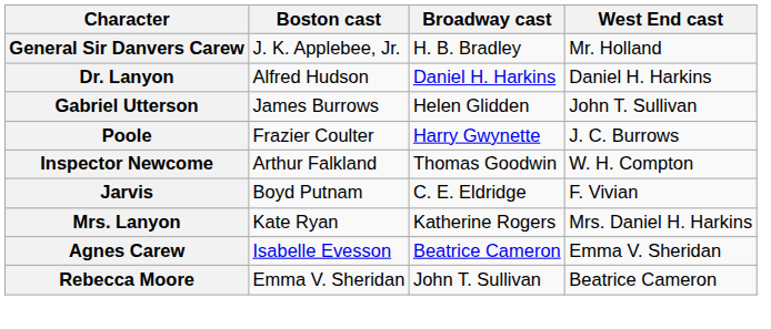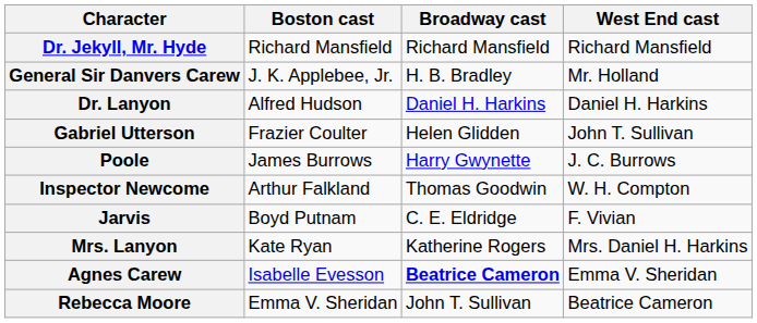 <table class="wikitable sortable plainrowheaders">
 <tr>
 <th scope="col">Character</th>
 <th scope="col">Boston cast</th>
 <th scope="col">Broadway cast</th>
 <th scope="col">West End cast</th>
+</tr>
+<tr>
+<th Scope="row"><a href='#'>Dr. Jekyll, Mr. Hyde</a></th>
+<td>Richard Mansfield</td>
+<td>Richard Mansfield</td>
+<td>Richard Mansfield</td>
 </tr>
 <tr>
 <th Scope="row">General Sir Danvers Carew</th>
 <td>J. K. Applebee, Jr.</td>
 <td>H. B. Bradley</td>
 <td>Mr. Holland</td>
 </tr>
 <tr>
 <th Scope="row">Dr. Lanyon</th>
 <td>Alfred Hudson</td>
 <td><a href='#'>Daniel H. Harkins</a></td>
 <td>Daniel H. Harkins</td>
 </tr>
 <tr>
 <th Scope="row">Gabriel Utterson</th>
-<td>James Burrows</td>
+<td>Frazier Coulter</td>
 <td>Helen Glidden</td>
 <td>John T. Sullivan</td>
 </tr>
 <tr>
 <th Scope="row">Poole</th>
-<td>Frazier Coulter</td>
+<td>James Burrows</td>
 <td><a href='#'>Harry Gwynette</a></td>
 <td>J. C. Burrows</td>
 </tr>
 <tr>
 <th Scope="row">Inspector Newcome</th>
 <td>Arthur Falkland</td>
 <td>Thomas Goodwin</td>
 <td>W. H. Compton</td>
 </tr>
 <tr>
 <th Scope="row">Jarvis</th>
 <td>Boyd Putnam</td>
 <td>C. E. Eldridge</td>
 <td>F. Vivian</td>
 </tr>
 <tr>
 <th Scope="row">Mrs. Lanyon</th>
 <td>Kate Ryan</td>
 <td>Katherine Rogers</td>
 <td>Mrs. Daniel H. Harkins</td>
 </tr>
 <tr>
 <th Scope="row">Agnes Carew</th>
 <td><a href='#'>Isabelle Evesson</a></td>
-<td><a href='#'>Beatrice Cameron</a></td>
+<td><strong><a href='#'>Beatrice Cameron</a></strong></td>
 <td>Emma V. Sheridan</td>
 </tr>
 <tr>
 <th Scope="row">Rebecca Moore</th>
 <td>Emma V. Sheridan</td>
 <td>John T. Sullivan</td>
 <td>Beatrice Cameron</td>
 </tr>
 </table>
